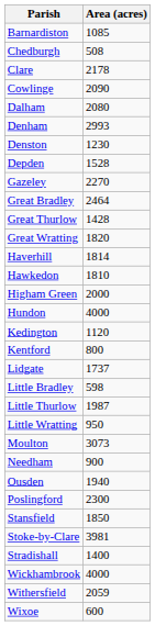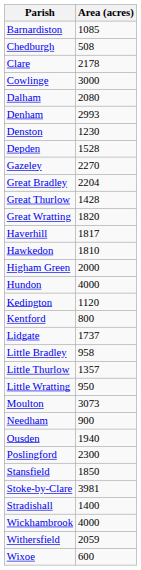 <table class="sortable wikitable vatop" style=" margin-right:2em;">
 <tr>
 <th>Parish</th>
 <th>Area (acres)</th>
 </tr>
 <tr>
 <td><a href='#'>Barnardiston</a></td>
 <td>1085</td>
 </tr>
 <tr>
 <td><a href='#'>Chedburgh</a></td>
 <td>508</td>
 </tr>
 <tr>
 <td><a href='#'>Clare</a></td>
 <td>2178</td>
 </tr>
 <tr>
 <td><a href='#'>Cowlinge</a></td>
-<td>2090</td>
+<td>3000</td>
 </tr>
 <tr>
 <td><a href='#'>Dalham</a></td>
 <td>2080</td>
 </tr>
 <tr>
 <td><a href='#'>Denham</a></td>
 <td>2993</td>
 </tr>
 <tr>
 <td><a href='#'>Denston</a></td>
 <td>1230</td>
 </tr>
 <tr>
 <td><a href='#'>Depden</a></td>
 <td>1528</td>
 </tr>
 <tr>
 <td><a href='#'>Gazeley</a></td>
 <td>2270</td>
 </tr>
 <tr>
 <td><a href='#'>Great Bradley</a></td>
-<td>2464</td>
+<td>2204</td>
 </tr>
 <tr>
 <td><a href='#'>Great Thurlow</a></td>
 <td>1428</td>
 </tr>
 <tr>
 <td><a href='#'>Great Wratting</a></td>
 <td>1820</td>
 </tr>
 <tr>
 <td><a href='#'>Haverhill</a></td>
-<td>1814</td>
+<td>1817</td>
 </tr>
 <tr>
 <td><a href='#'>Hawkedon</a></td>
 <td>1810</td>
 </tr>
 <tr>
 <td><a href='#'>Higham Green</a></td>
 <td>2000</td>
 </tr>
 <tr>
 <td><a href='#'>Hundon</a></td>
 <td>4000</td>
 </tr>
 <tr>
 <td><a href='#'>Kedington</a></td>
 <td>1120</td>
 </tr>
 <tr>
 <td><a href='#'>Kentford</a></td>
 <td>800</td>
 </tr>
 <tr>
 <td><a href='#'>Lidgate</a></td>
 <td>1737</td>
 </tr>
 <tr>
 <td><a href='#'>Little Bradley</a></td>
-<td>598</td>
+<td>958</td>
 </tr>
 <tr>
 <td><a href='#'>Little Thurlow</a></td>
-<td>1987</td>
+<td>1357</td>
 </tr>
 <tr>
 <td><a href='#'>Little Wratting</a></td>
 <td>950</td>
 </tr>
 <tr>
 <td><a href='#'>Moulton</a></td>
 <td>3073</td>
 </tr>
 <tr>
 <td><a href='#'>Needham</a></td>
 <td>900</td>
 </tr>
 <tr>
 <td><a href='#'>Ousden</a></td>
 <td>1940</td>
 </tr>
 <tr>
 <td><a href='#'>Poslingford</a></td>
 <td>2300</td>
 </tr>
 <tr>
 <td><a href='#'>Stansfield</a></td>
 <td>1850</td>
 </tr>
 <tr>
 <td><a href='#'>Stoke-by-Clare</a></td>
 <td>3981</td>
 </tr>
 <tr>
 <td><a href='#'>Stradishall</a></td>
 <td>1400</td>
 </tr>
 <tr>
 <td><a href='#'>Wickhambrook</a></td>
 <td>4000</td>
 </tr>
 <tr>
 <td><a href='#'>Withersfield</a></td>
 <td>2059</td>
 </tr>
 <tr>
 <td><a href='#'>Wixoe</a></td>
 <td>600</td>
 </tr>
 </table>
